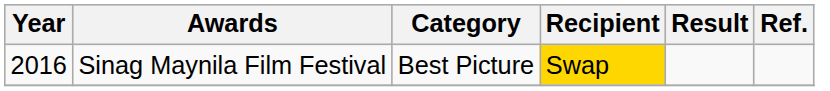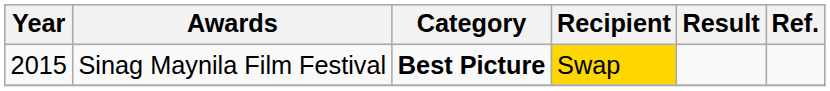 <table class="wikitable">
 <tr>
 <th>Year</th>
 <th>Awards</th>
 <th>Category</th>
 <th>Recipient</th>
 <th>Result</th>
 <th>Ref.</th>
 </tr>
 <tr>
-<td>2016</td>
+<td>2015</td>
 <td>Sinag Maynila Film Festival</td>
-<td>Best Picture</td>
+<td><strong>Best Picture</strong></td>
 <td style="background: gold;">Swap</td>
 <td></td>
 <td></td>
 </tr>
 <tr>
 </tr>
 </table>
